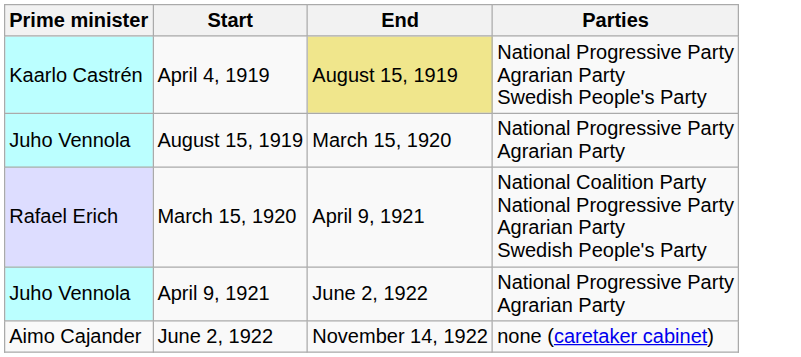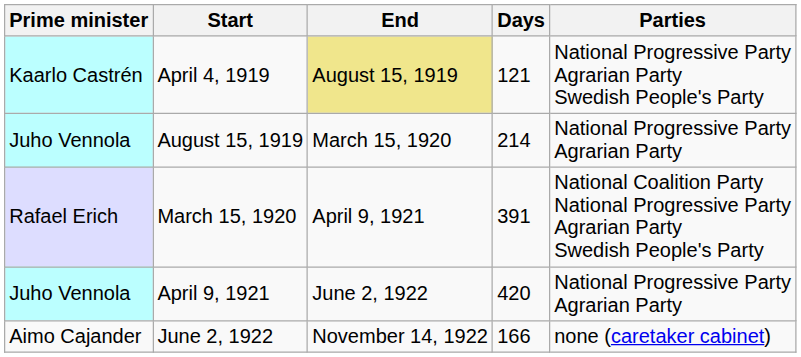 <table class="wikitable">
 <tr>
 <th>Prime minister</th>
 <th>Start</th>
 <th>End</th>
+<th>Days</th>
 <th>Parties</th>
 </tr>
 <tr>
 <td style="background:#BFF">Kaarlo Castrén</td>
 <td>April 4, 1919</td>
 <td style="background: khaki;">August 15, 1919</td>
+<td>121</td>
 <td>National Progressive Party<br>Agrarian Party<br>Swedish People's Party</td>
 </tr>
 <tr>
 <td style="background:#BFF">Juho Vennola</td>
 <td>August 15, 1919</td>
 <td>March 15, 1920</td>
+<td>214</td>
 <td>National Progressive Party<br>Agrarian Party</td>
 </tr>
 <tr>
 <td style="background:#DDF">Rafael Erich</td>
 <td>March 15, 1920</td>
 <td>April 9, 1921</td>
+<td>391</td>
 <td>National Coalition Party<br>National Progressive Party<br>Agrarian Party<br>Swedish People's Party</td>
 </tr>
 <tr>
 <td style="background:#BFF">Juho Vennola</td>
 <td>April 9, 1921</td>
 <td>June 2, 1922</td>
+<td>420</td>
 <td>National Progressive Party<br>Agrarian Party</td>
 </tr>
 <tr>
 <td>Aimo Cajander</td>
 <td>June 2, 1922</td>
 <td>November 14, 1922</td>
+<td>166</td>
 <td>none (<a href='#'>caretaker cabinet</a>)</td>
 </tr>
 </table>
